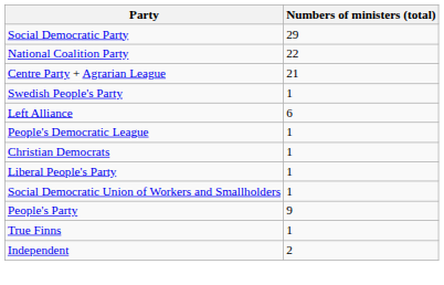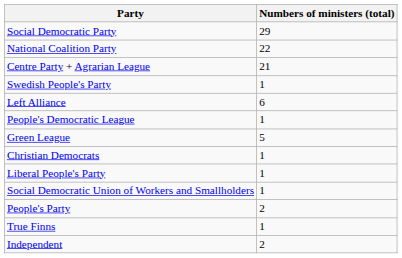 <table class="wikitable sortable">
 <tr>
 <th>Party</th>
 <th>Numbers of ministers (total)</th>
 </tr>
 <tr>
 <td><a href='#'>Social Democratic Party</a></td>
 <td>29</td>
 </tr>
 <tr>
 <td><a href='#'>National Coalition Party</a></td>
 <td>22</td>
 </tr>
 <tr>
 <td><a href='#'>Centre Party</a> + <a href='#'>Agrarian League</a></td>
 <td>21</td>
 </tr>
 <tr>
 <td><a href='#'>Swedish People's Party</a></td>
 <td>1</td>
 </tr>
 <tr>
 <td><a href='#'>Left Alliance</a></td>
 <td>6</td>
 </tr>
 <tr>
 <td><a href='#'>People's Democratic League</a></td>
 <td>1</td>
 </tr>
 <tr>
+<td><a href='#'>Green League</a></td>
+<td>5</td>
+</tr>
+<tr>
 <td><a href='#'>Christian Democrats</a></td>
 <td>1</td>
 </tr>
 <tr>
 <td><a href='#'>Liberal People's Party</a></td>
 <td>1</td>
 </tr>
 <tr>
 <td><a href='#'>Social Democratic Union of Workers and Smallholders</a></td>
 <td>1</td>
 </tr>
 <tr>
 <td><a href='#'>People's Party</a></td>
-<td>9</td>
+<td>2</td>
 </tr>
 <tr>
 <td><a href='#'>True Finns</a></td>
 <td>1</td>
 </tr>
 <tr>
 <td><a href='#'>Independent</a></td>
 <td>2</td>
 </tr>
 </table>
